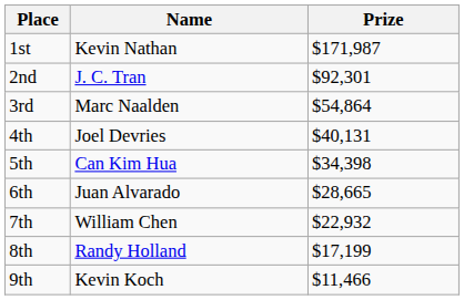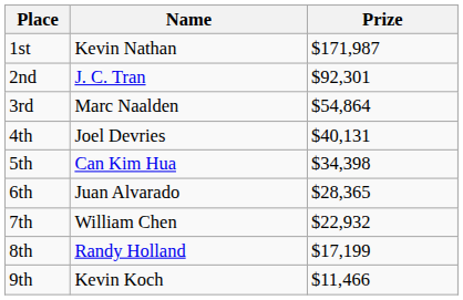 <table class="wikitable">
 <tr>
 <th width="50">Place</th>
 <th width="200">Name</th>
 <th width="125">Prize</th>
 </tr>
 <tr>
 <td>1st</td>
 <td>Kevin Nathan</td>
 <td>$171,987</td>
 </tr>
 <tr>
 <td>2nd</td>
 <td><a href='#'>J. C. Tran</a></td>
 <td>$92,301</td>
 </tr>
 <tr>
 <td>3rd</td>
 <td>Marc Naalden</td>
 <td>$54,864</td>
 </tr>
 <tr>
 <td>4th</td>
 <td>Joel Devries</td>
 <td>$40,131</td>
 </tr>
 <tr>
 <td>5th</td>
 <td><a href='#'>Can Kim Hua</a></td>
 <td>$34,398</td>
 </tr>
 <tr>
 <td>6th</td>
 <td>Juan Alvarado</td>
-<td>$28,665</td>
+<td>$28,365</td>
 </tr>
 <tr>
 <td>7th</td>
 <td>William Chen</td>
 <td>$22,932</td>
 </tr>
 <tr>
 <td>8th</td>
 <td><a href='#'>Randy Holland</a></td>
 <td>$17,199</td>
 </tr>
 <tr>
 <td>9th</td>
 <td>Kevin Koch</td>
 <td>$11,466</td>
 </tr>
 </table>
